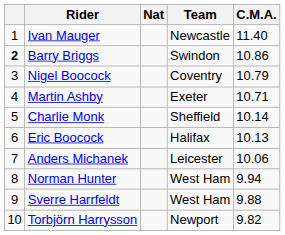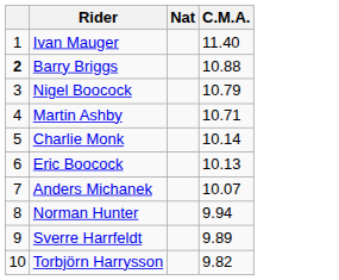 <table class=wikitable>
 <tr>
 <th></th>
 <th>Rider</th>
 <th>Nat</th>
-<th>Team</th>
 <th>C.M.A.</th>
 </tr>
 <tr>
 <td align="center">1</td>
 <td><a href='#'>Ivan Mauger</a></td>
 <td></td>
-<td>Newcastle</td>
 <td>11.40</td>
 </tr>
 <tr>
 <td align="center"><strong>2</strong></td>
 <td><a href='#'>Barry Briggs</a></td>
 <td></td>
-<td>Swindon</td>
-<td>10.86</td>
+<td>10.88</td>
 </tr>
 <tr>
 <td align="center">3</td>
 <td><a href='#'>Nigel Boocock</a></td>
 <td></td>
-<td>Coventry</td>
 <td>10.79</td>
 </tr>
 <tr>
 <td align="center">4</td>
 <td><a href='#'>Martin Ashby</a></td>
 <td></td>
-<td>Exeter</td>
 <td>10.71</td>
 </tr>
 <tr>
 <td align="center">5</td>
 <td><a href='#'>Charlie Monk</a></td>
 <td></td>
-<td>Sheffield</td>
 <td>10.14</td>
 </tr>
 <tr>
 <td align="center">6</td>
 <td><a href='#'>Eric Boocock</a></td>
 <td></td>
-<td>Halifax</td>
 <td>10.13</td>
 </tr>
 <tr>
 <td align="center">7</td>
 <td><a href='#'>Anders Michanek</a></td>
 <td></td>
-<td>Leicester</td>
-<td>10.06</td>
+<td>10.07</td>
 </tr>
 <tr>
 <td align="center">8</td>
 <td><a href='#'>Norman Hunter</a></td>
 <td></td>
-<td>West Ham</td>
 <td>9.94</td>
 </tr>
 <tr>
 <td align="center">9</td>
 <td><a href='#'>Sverre Harrfeldt</a></td>
 <td></td>
-<td>West Ham</td>
-<td>9.88</td>
+<td>9.89</td>
 </tr>
 <tr>
 <td align="center">10</td>
 <td><a href='#'>Torbjörn Harrysson</a></td>
 <td></td>
-<td>Newport</td>
 <td>9.82</td>
 </tr>
 </table>
